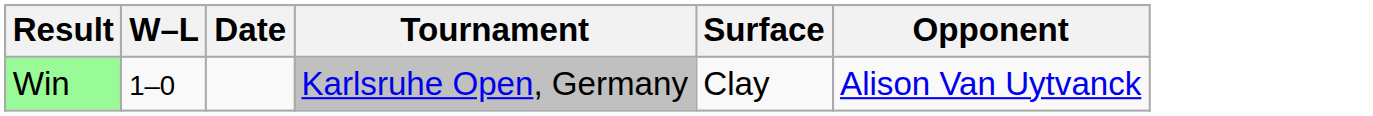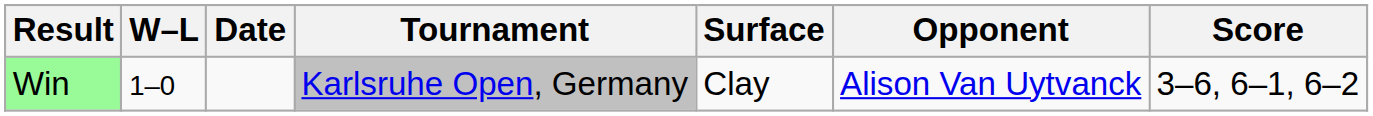 <table class="sortable wikitable">
 <tr>
 <th>Result</th>
 <th class="unsortable">W–L</th>
 <th>Date</th>
 <th>Tournament</th>
 <th>Surface</th>
 <th>Opponent</th>
+<th class="unsortable">Score</th>
 </tr>
 <tr>
 <td bgcolor=98FB98>Win</td>
 <td><small>1–0</small></td>
 <td><a href='#'></a></td>
 <td bgcolor=silver><a href='#'>Karlsruhe Open</a>, Germany</td>
 <td>Clay</td>
 <td> <a href='#'>Alison Van Uytvanck</a></td>
+<td>3–6, 6–1, 6–2</td>
 </tr>
 </table>
